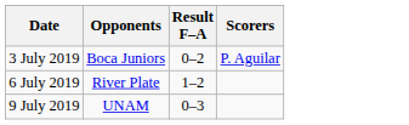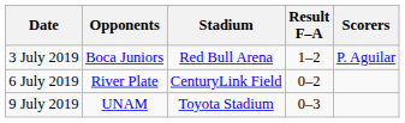 <table class="wikitable" style="text-align:center">
 <tr>
 <th>Date</th>
 <th>Opponents</th>
+<th>Stadium</th>
 <th>Result<br>F–A</th>
 <th>Scorers</th>
 </tr>
 <tr>
 <td>3 July 2019</td>
 <td><a href='#'>Boca Juniors</a></td>
-<td>0–2</td>
+<td><a href='#'>Red Bull Arena</a></td>
+<td>1–2</td>
 <td><a href='#'>P. Aguilar</a></td>
 </tr>
 <tr>
 <td>6 July 2019</td>
 <td><a href='#'>River Plate</a></td>
-<td>1–2</td>
+<td><a href='#'>CenturyLink Field</a></td>
+<td>0–2</td>
 <td></td>
 </tr>
 <tr>
 <td>9 July 2019</td>
 <td><a href='#'>UNAM</a></td>
+<td><a href='#'>Toyota Stadium</a></td>
 <td>0–3</td>
 <td></td>
 </tr>
 </table>
